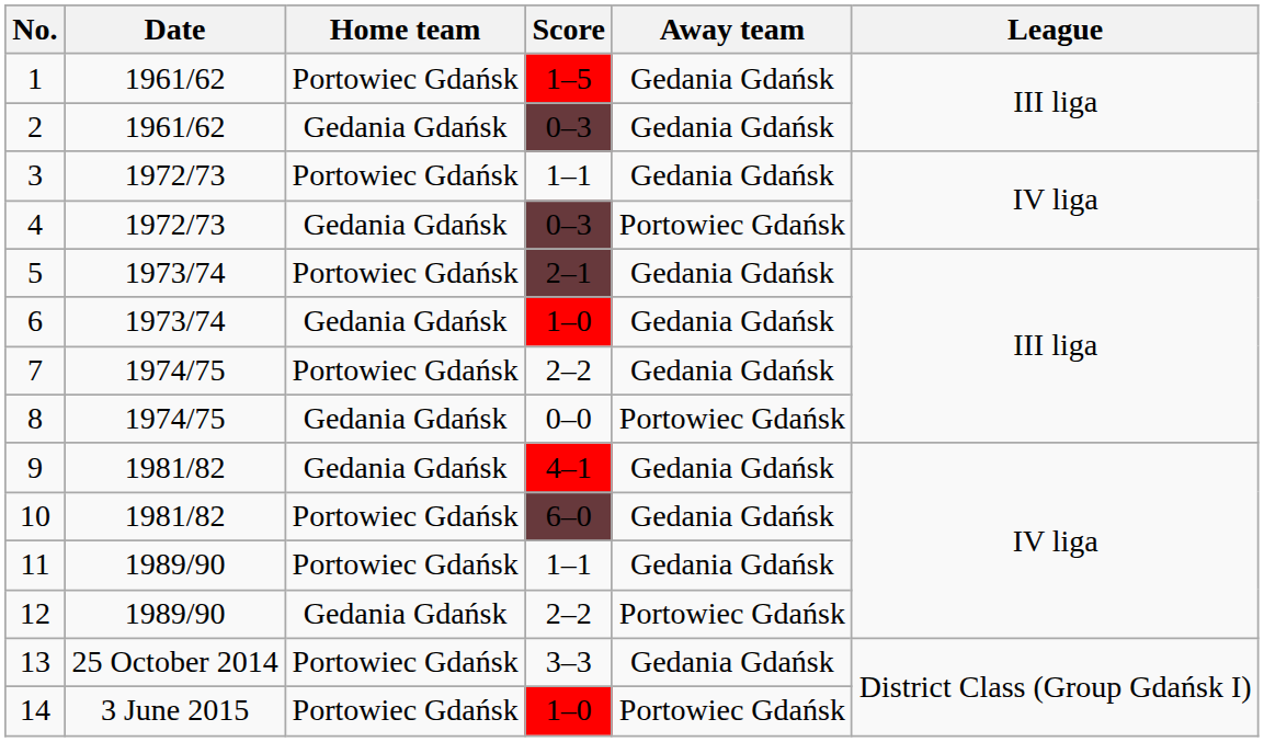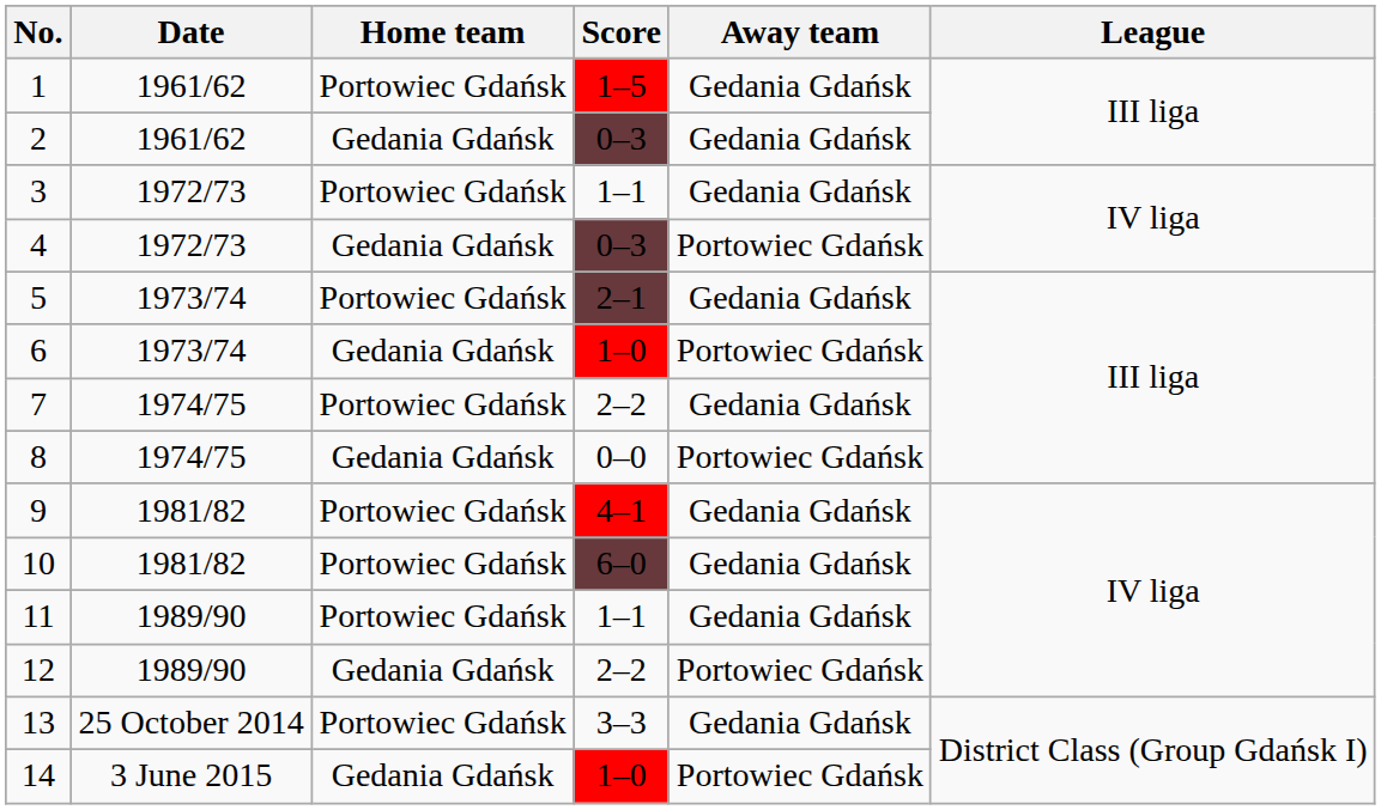 <table class="wikitable" style="text-align: center">
 <tr>
 <th>No.</th>
 <th>Date</th>
 <th>Home team</th>
 <th>Score</th>
 <th>Away team</th>
 <th>League</th>
 </tr>
 <tr>
 <td>1</td>
 <td>1961/62</td>
 <td>Portowiec Gdańsk</td>
 <td bgcolor=red><span>1–5</span></td>
 <td>Gedania Gdańsk</td>
 <td rowspan=2>III liga</td>
 </tr>
 <tr>
 <td>2</td>
 <td>1961/62</td>
 <td>Gedania Gdańsk</td>
 <td bgcolor=67393C><span>0–3</span></td>
 <td>Gedania Gdańsk</td>
 </tr>
 <tr>
 <td>3</td>
 <td>1972/73</td>
 <td>Portowiec Gdańsk</td>
 <td>1–1</td>
 <td>Gedania Gdańsk</td>
 <td rowspan=2>IV liga</td>
 </tr>
 <tr>
 <td>4</td>
 <td>1972/73</td>
 <td>Gedania Gdańsk</td>
 <td bgcolor=67393C><span>0–3</span></td>
 <td>Portowiec Gdańsk</td>
 </tr>
 <tr>
 <td>5</td>
 <td>1973/74</td>
 <td>Portowiec Gdańsk</td>
 <td bgcolor=67393C><span>2–1</span></td>
 <td>Gedania Gdańsk</td>
 <td rowspan=4>III liga</td>
 </tr>
 <tr>
 <td>6</td>
 <td>1973/74</td>
 <td>Gedania Gdańsk</td>
 <td bgcolor=red><span>1–0</span></td>
-<td>Gedania Gdańsk</td>
+<td>Portowiec Gdańsk</td>
 </tr>
 <tr>
 <td>7</td>
 <td>1974/75</td>
 <td>Portowiec Gdańsk</td>
 <td>2–2</td>
 <td>Gedania Gdańsk</td>
 </tr>
 <tr>
 <td>8</td>
 <td>1974/75</td>
 <td>Gedania Gdańsk</td>
 <td>0–0</td>
 <td>Portowiec Gdańsk</td>
 </tr>
 <tr>
 <td>9</td>
 <td>1981/82</td>
-<td>Gedania Gdańsk</td>
+<td>Portowiec Gdańsk</td>
 <td bgcolor=red><span>4–1</span></td>
 <td>Gedania Gdańsk</td>
 <td rowspan=4>IV liga</td>
 </tr>
 <tr>
 <td>10</td>
 <td>1981/82</td>
 <td>Portowiec Gdańsk</td>
 <td bgcolor=67393C><span>6–0</span></td>
 <td>Gedania Gdańsk</td>
 </tr>
 <tr>
 <td>11</td>
 <td>1989/90</td>
 <td>Portowiec Gdańsk</td>
 <td>1–1</td>
 <td>Gedania Gdańsk</td>
 </tr>
 <tr>
 <td>12</td>
 <td>1989/90</td>
 <td>Gedania Gdańsk</td>
 <td>2–2</td>
 <td>Portowiec Gdańsk</td>
 </tr>
 <tr>
 <td>13</td>
 <td>25 October 2014</td>
 <td>Portowiec Gdańsk</td>
 <td>3–3</td>
 <td>Gedania Gdańsk</td>
 <td rowspan=2>District Class (Group Gdańsk I)</td>
 </tr>
 <tr>
 <td>14</td>
 <td>3 June 2015</td>
-<td>Portowiec Gdańsk</td>
+<td>Gedania Gdańsk</td>
 <td bgcolor=red><span>1–0</span></td>
 <td>Portowiec Gdańsk</td>
 </tr>
 </table>
